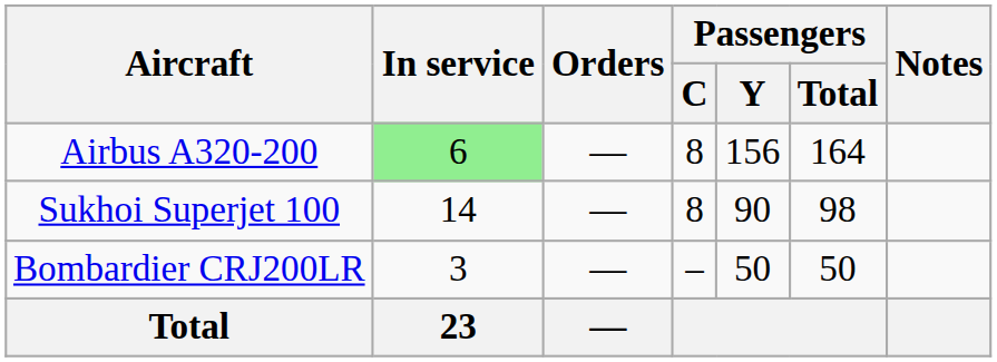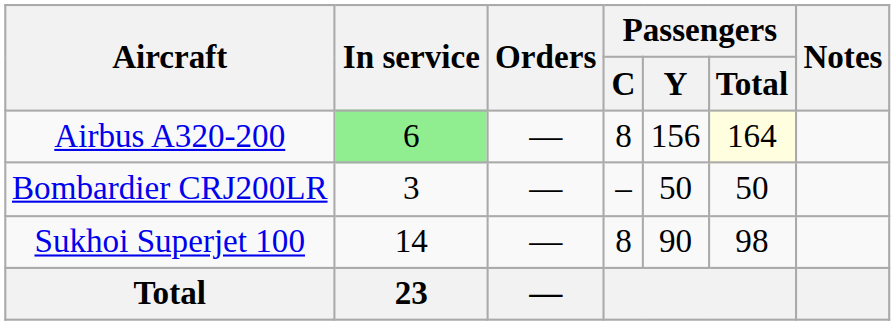 <table class="wikitable" style="border-collapse:collapse;text-align:center;margin:auto;">
 <tr>
 <th rowspan="2">Aircraft</th>
 <th rowspan="2">In service</th>
 <th rowspan="2">Orders</th>
 <th colspan="3">Passengers</th>
 <th rowspan="2">Notes</th>
 </tr>
 <tr>
 <th><abbr>C</abbr></th>
 <th><abbr>Y</abbr></th>
 <th>Total</th>
 </tr>
 <tr>
 <td><a href='#'>Airbus A320-200</a></td>
 <td style="background: lightgreen;">6</td>
 <td>—</td>
 <td>8</td>
 <td>156</td>
-<td>164</td>
+<td style="background: lightyellow;">164</td>
+<td></td>
+</tr>
+<tr>
+<td><a href='#'>Bombardier CRJ200LR</a></td>
+<td>3</td>
+<td>—</td>
+<td>–</td>
+<td>50</td>
+<td>50</td>
 <td></td>
 </tr>
 <tr>
 <td><a href='#'>Sukhoi Superjet 100</a></td>
 <td>14</td>
 <td>—</td>
 <td>8</td>
 <td>90</td>
 <td>98</td>
 <td></td>
 </tr>
 <tr>
-<td><a href='#'>Bombardier CRJ200LR</a></td>
-<td>3</td>
-<td>—</td>
-<td>–</td>
-<td>50</td>
-<td>50</td>
-<td></td>
-</tr>
-<tr>
 <th>Total</th>
 <th>23</th>
 <th>—</th>
 <th colspan="3"></th>
 <th></th>
 </tr>
 </table>
